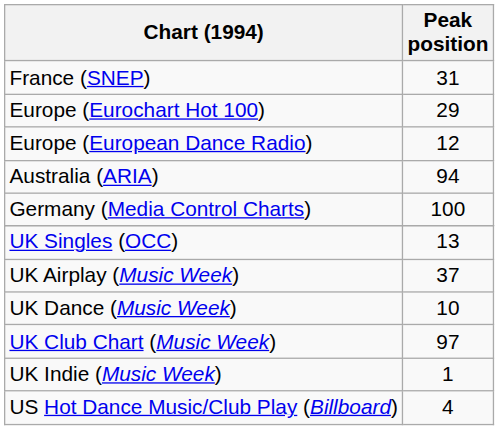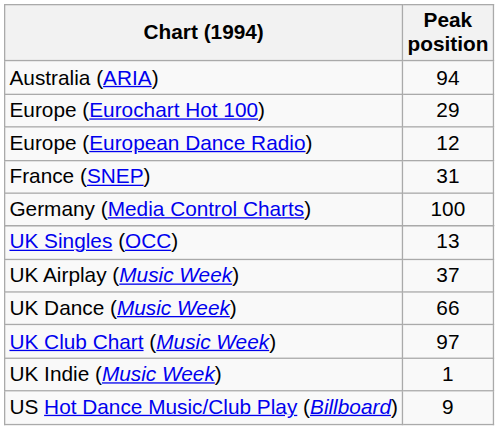 <table class="wikitable sortable">
 <tr>
 <th>Chart (1994)</th>
 <th>Peak<br>position</th>
 </tr>
 <tr>
-<td align="left">France (<a href='#'>SNEP</a>)</td>
-<td align="center">31</td>
+<td>Australia (<a href='#'>ARIA</a>)</td>
+<td align="center">94</td>
 </tr>
 <tr>
 <td align="left">Europe (<a href='#'>Eurochart Hot 100</a>)</td>
 <td align="center">29</td>
 </tr>
 <tr>
 <td align="left">Europe (<a href='#'>European Dance Radio</a>)</td>
 <td align="center">12</td>
 </tr>
 <tr>
-<td>Australia (<a href='#'>ARIA</a>)</td>
-<td align="center">94</td>
+<td align="left">France (<a href='#'>SNEP</a>)</td>
+<td align="center">31</td>
 </tr>
 <tr>
 <td align="left">Germany (<a href='#'>Media Control Charts</a>)</td>
 <td align="center">100</td>
 </tr>
 <tr>
 </tr>
 <tr>
 <td align="left"><a href='#'>UK Singles</a> (<a href='#'>OCC</a>)</td>
 <td align="center">13</td>
 </tr>
 <tr>
 <td align="left">UK Airplay (<em><a href='#'>Music Week</a></em>)</td>
 <td align="center">37</td>
 </tr>
 <tr>
 <td align="left">UK Dance (<em><a href='#'>Music Week</a></em>)</td>
-<td align="center">10</td>
+<td align="center">66</td>
 </tr>
 <tr>
 <td align="left"><a href='#'>UK Club Chart</a> (<em><a href='#'>Music Week</a></em>)</td>
 <td align="center">97</td>
 </tr>
 <tr>
 <td>UK Indie (<em><a href='#'>Music Week</a></em>)</td>
 <td align=center>1</td>
 </tr>
 <tr>
 <td align="left">US <a href='#'>Hot Dance Music/Club Play</a> (<em><a href='#'>Billboard</a></em>)</td>
-<td align="center">4</td>
+<td align="center">9</td>
 </tr>
 </table>
